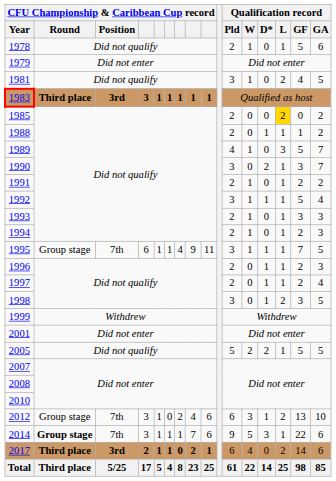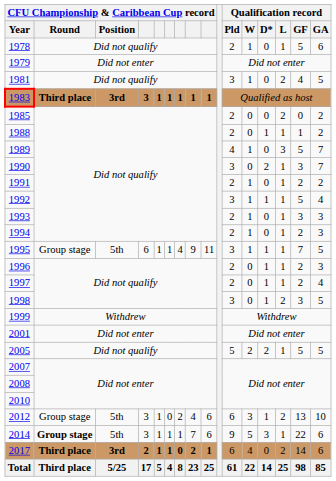 <table class="wikitable" style="text-align:center">
 <tr>
 <th colspan=9><a href='#'>CFU Championship</a> & <a href='#'>Caribbean Cup</a> record</th>
 <th !width=1% rowspan=35></th>
 <th colspan=6>Qualification record</th>
 </tr>
 <tr>
 <th>Year</th>
 <th>Round</th>
 <th>Position</th>
 <th></th>
 <th></th>
 <th></th>
 <th></th>
 <th></th>
 <th></th>
 <th>Pld</th>
 <th>W</th>
 <th>D*</th>
 <th>L</th>
 <th>GF</th>
 <th>GA</th>
 </tr>
 <tr>
 <td> <a href='#'>1978</a></td>
 <td colspan=8><em>Did not qualify</em></td>
 <td>2</td>
 <td>1</td>
 <td>0</td>
 <td>1</td>
 <td>5</td>
 <td>6</td>
 </tr>
 <tr>
 <td> <a href='#'>1979</a></td>
 <td colspan=8><em>Did not enter</em></td>
 <td colspan=6><em>Did not enter</em></td>
 </tr>
 <tr>
 <td> <a href='#'>1981</a></td>
 <td colspan=8><em>Did not qualify</em></td>
 <td>3</td>
 <td>1</td>
 <td>0</td>
 <td>2</td>
 <td>4</td>
 <td>5</td>
 </tr>
 <tr bgcolor=#cc9966>
 <td style="border: 3px solid red"> <a href='#'>1983</a></td>
 <td><strong>Third place</strong></td>
 <td><strong>3rd</strong></td>
 <td><strong>3</strong></td>
 <td><strong>1</strong></td>
 <td><strong>1</strong></td>
 <td><strong>1</strong></td>
 <td><strong>1</strong></td>
 <td><strong>1</strong></td>
 <td colspan=6><em>Qualified as host</em></td>
 </tr>
 <tr>
 <td> <a href='#'>1985</a></td>
 <td colspan=8 rowspan=8><em>Did not qualify</em></td>
 <td>2</td>
 <td>0</td>
 <td>0</td>
-<td style="background: gold;">2</td>
+<td>2</td>
 <td>0</td>
 <td>2</td>
 </tr>
 <tr>
 <td> <a href='#'>1988</a></td>
 <td>2</td>
 <td>0</td>
 <td>1</td>
 <td>1</td>
 <td>1</td>
 <td>2</td>
 </tr>
 <tr>
 <td> <a href='#'>1989</a></td>
 <td>4</td>
 <td>1</td>
 <td>0</td>
 <td>3</td>
 <td>5</td>
 <td>7</td>
 </tr>
 <tr>
 <td> <a href='#'>1990</a></td>
 <td>3</td>
 <td>0</td>
 <td>2</td>
 <td>1</td>
 <td>3</td>
 <td>7</td>
 </tr>
 <tr>
 <td> <a href='#'>1991</a></td>
 <td>2</td>
 <td>1</td>
 <td>0</td>
 <td>1</td>
 <td>2</td>
 <td>2</td>
 </tr>
 <tr>
 <td> <a href='#'>1992</a></td>
 <td>3</td>
 <td>1</td>
 <td>1</td>
 <td>1</td>
 <td>5</td>
 <td>4</td>
 </tr>
 <tr>
 <td> <a href='#'>1993</a></td>
 <td>2</td>
 <td>1</td>
 <td>0</td>
 <td>1</td>
 <td>3</td>
 <td>3</td>
 </tr>
 <tr>
 <td> <a href='#'>1994</a></td>
 <td>2</td>
 <td>1</td>
 <td>0</td>
 <td>1</td>
 <td>2</td>
 <td>3</td>
 </tr>
 <tr>
 <td>  <a href='#'>1995</a></td>
 <td>Group stage</td>
-<td>7th</td>
+<td>5th</td>
 <td>6</td>
 <td>1</td>
 <td>1</td>
 <td>4</td>
 <td>9</td>
 <td>11</td>
 <td>3</td>
 <td>1</td>
 <td>1</td>
 <td>1</td>
 <td>7</td>
 <td>5</td>
 </tr>
 <tr>
 <td> <a href='#'>1996</a></td>
 <td colspan=8 rowspan=3><em>Did not qualify</em></td>
 <td>2</td>
 <td>0</td>
 <td>1</td>
 <td>1</td>
 <td>2</td>
 <td>3</td>
 </tr>
 <tr>
 <td>  <a href='#'>1997</a></td>
 <td>2</td>
 <td>0</td>
 <td>1</td>
 <td>1</td>
 <td>2</td>
 <td>4</td>
 </tr>
 <tr>
 <td>  <a href='#'>1998</a></td>
 <td>3</td>
 <td>0</td>
 <td>1</td>
 <td>2</td>
 <td>3</td>
 <td>5</td>
 </tr>
 <tr>
 <td> <a href='#'>1999</a></td>
 <td colspan=8><em>Withdrew</em></td>
 <td colspan=6><em>Withdrew</em></td>
 </tr>
 <tr>
 <td> <a href='#'>2001</a></td>
 <td colspan=8><em>Did not enter</em></td>
 <td colspan=6><em>Did not enter</em></td>
 </tr>
 <tr>
 <td> <a href='#'>2005</a></td>
 <td colspan=8><em>Did not qualify</em></td>
 <td>5</td>
 <td>2</td>
 <td>2</td>
 <td>1</td>
 <td>5</td>
 <td>5</td>
 </tr>
 <tr>
 <td> <a href='#'>2007</a></td>
 <td colspan=8 rowspan=3><em>Did not enter</em></td>
 <td colspan=6 rowspan=3><em>Did not enter</em></td>
 </tr>
 <tr>
 <td> <a href='#'>2008</a></td>
 </tr>
 <tr>
 <td> <a href='#'>2010</a></td>
 </tr>
 <tr>
 <td> <a href='#'>2012</a></td>
 <td>Group stage</td>
-<td>7th</td>
+<td>5th</td>
 <td>3</td>
 <td>1</td>
 <td>0</td>
 <td>2</td>
 <td>4</td>
 <td>6</td>
 <td>6</td>
 <td>3</td>
 <td>1</td>
 <td>2</td>
 <td>13</td>
 <td>10</td>
 </tr>
 <tr>
 <td> <a href='#'>2014</a></td>
 <td><strong>Group stage</strong></td>
-<td>7th</td>
+<td>5th</td>
 <td>3</td>
 <td>1</td>
 <td>1</td>
 <td>1</td>
 <td>7</td>
 <td>6</td>
 <td>9</td>
 <td>5</td>
 <td>3</td>
 <td>1</td>
 <td>22</td>
 <td>6</td>
 </tr>
 <tr bgcolor=#cc9966>
 <td> <a href='#'>2017</a></td>
 <td><strong>Third place</strong></td>
 <td><strong>3rd</strong></td>
 <td><strong>2</strong></td>
 <td><strong>1</strong></td>
 <td><strong>1</strong></td>
 <td><strong>0</strong></td>
 <td><strong>2</strong></td>
 <td><strong>1</strong></td>
 <td>6</td>
 <td>4</td>
 <td>0</td>
 <td>2</td>
 <td>14</td>
 <td>6</td>
 </tr>
 <tr>
 <th>Total</th>
 <th>Third place</th>
 <th>5/25</th>
 <th>17</th>
 <th>5</th>
 <th>4</th>
 <th>8</th>
 <th>23</th>
 <th>25</th>
 <th>61</th>
 <th>22</th>
 <th>14</th>
 <th>25</th>
 <th>98</th>
 <th>85</th>
 </tr>
 </table>
